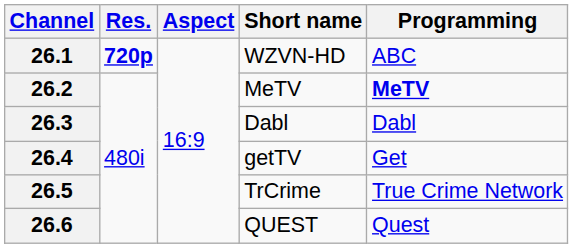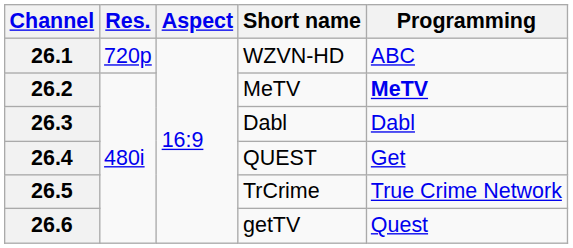 <table class="wikitable">
 <tr>
 <th scope = "col"><a href='#'>Channel</a></th>
 <th scope = "col"><a href='#'>Res.</a></th>
 <th scope = "col"><a href='#'>Aspect</a></th>
 <th scope = "col">Short name</th>
 <th scope = "col">Programming</th>
 </tr>
 <tr>
 <th scope = "row">26.1</th>
-<td><strong><a href='#'>720p</a></strong></td>
+<td><a href='#'>720p</a></td>
 <td rowspan="6"><a href='#'>16:9</a></td>
 <td>WZVN-HD</td>
 <td><a href='#'>ABC</a></td>
 </tr>
 <tr>
 <th scope = "row">26.2</th>
 <td rowspan=5><a href='#'>480i</a></td>
 <td>MeTV</td>
 <td><strong><a href='#'>MeTV</a></strong></td>
 </tr>
 <tr>
 <th scope = "row">26.3</th>
 <td>Dabl</td>
 <td><a href='#'>Dabl</a></td>
 </tr>
 <tr>
 <th scope = "row">26.4</th>
-<td>getTV</td>
+<td>QUEST</td>
 <td><a href='#'>Get</a></td>
 </tr>
 <tr>
 <th scope = "row">26.5</th>
 <td>TrCrime</td>
 <td><a href='#'>True Crime Network</a></td>
 </tr>
 <tr>
 <th scope = "row">26.6</th>
-<td>QUEST</td>
+<td>getTV</td>
 <td><a href='#'>Quest</a></td>
 </tr>
 </table>
